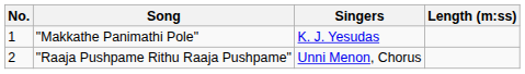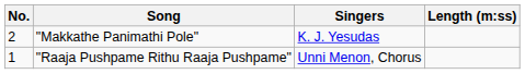 <table class="wikitable" style="font-size:95%;">
 <tr>
 <th>No.</th>
 <th>Song</th>
 <th>Singers</th>
 <th>Length (m:ss)</th>
 </tr>
 <tr>
-<td>1</td>
+<td>2</td>
 <td>"Makkathe Panimathi Pole"</td>
 <td><a href='#'>K. J. Yesudas</a></td>
 <td></td>
 </tr>
 <tr>
-<td>2</td>
+<td>1</td>
 <td>"Raaja Pushpame Rithu Raaja Pushpame"</td>
 <td><a href='#'>Unni Menon</a>, Chorus</td>
 <td></td>
 </tr>
 </table>
